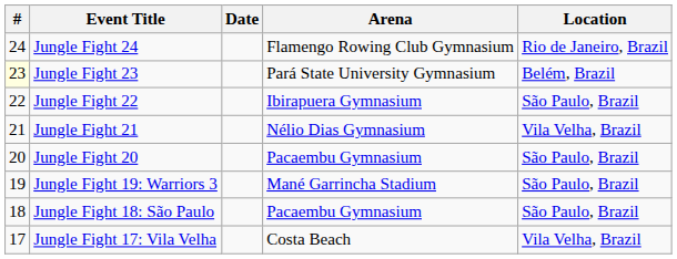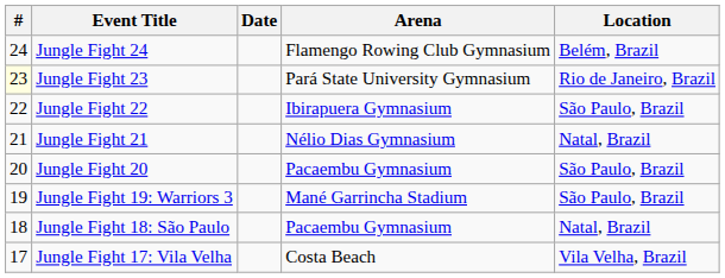 <table class="sortable wikitable succession-box" style="font-size:90%;">
 <tr>
 <th scope="col">#</th>
 <th scope="col">Event Title</th>
 <th scope="col">Date</th>
 <th scope="col">Arena</th>
 <th scope="col">Location</th>
 </tr>
 <tr>
 <td align=center>24</td>
 <td><a href='#'>Jungle Fight 24</a></td>
 <td></td>
 <td>Flamengo Rowing Club Gymnasium</td>
-<td><a href='#'>Rio de Janeiro</a>, <a href='#'>Brazil</a></td>
+<td><a href='#'>Belém</a>, <a href='#'>Brazil</a></td>
 </tr>
 <tr>
 <td align=center style="background: lightyellow;">23</td>
 <td><a href='#'>Jungle Fight 23</a></td>
 <td></td>
 <td>Pará State University Gymnasium</td>
-<td><a href='#'>Belém</a>, <a href='#'>Brazil</a></td>
+<td><a href='#'>Rio de Janeiro</a>, <a href='#'>Brazil</a></td>
 </tr>
 <tr>
 <td align=center>22</td>
 <td><a href='#'>Jungle Fight 22</a></td>
 <td></td>
 <td><a href='#'>Ibirapuera Gymnasium</a></td>
 <td><a href='#'>São Paulo</a>, <a href='#'>Brazil</a></td>
 </tr>
 <tr>
 <td align=center>21</td>
 <td><a href='#'>Jungle Fight 21</a></td>
 <td></td>
 <td><a href='#'>Nélio Dias Gymnasium</a></td>
-<td><a href='#'>Vila Velha</a>, <a href='#'>Brazil</a></td>
+<td><a href='#'>Natal</a>, <a href='#'>Brazil</a></td>
 </tr>
 <tr>
 <td align=center>20</td>
 <td><a href='#'>Jungle Fight 20</a></td>
 <td></td>
 <td><a href='#'>Pacaembu Gymnasium</a></td>
 <td><a href='#'>São Paulo</a>, <a href='#'>Brazil</a></td>
 </tr>
 <tr>
 <td align=center>19</td>
 <td><a href='#'>Jungle Fight 19: Warriors 3</a></td>
 <td></td>
 <td><a href='#'>Mané Garrincha Stadium</a></td>
 <td><a href='#'>São Paulo</a>, <a href='#'>Brazil</a></td>
 </tr>
 <tr>
 <td align=center>18</td>
 <td><a href='#'>Jungle Fight 18: São Paulo</a></td>
 <td></td>
 <td><a href='#'>Pacaembu Gymnasium</a></td>
-<td><a href='#'>São Paulo</a>, <a href='#'>Brazil</a></td>
+<td><a href='#'>Natal</a>, <a href='#'>Brazil</a></td>
 </tr>
 <tr>
 <td align=center>17</td>
 <td><a href='#'>Jungle Fight 17: Vila Velha</a></td>
 <td></td>
 <td>Costa Beach</td>
 <td><a href='#'>Vila Velha</a>, <a href='#'>Brazil</a></td>
 </tr>
 </table>
